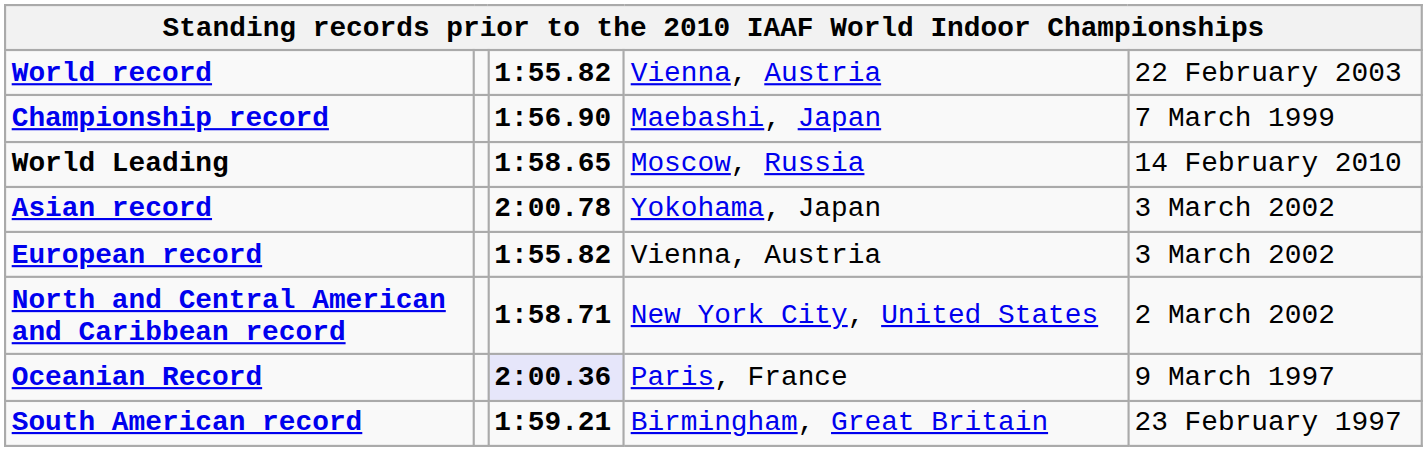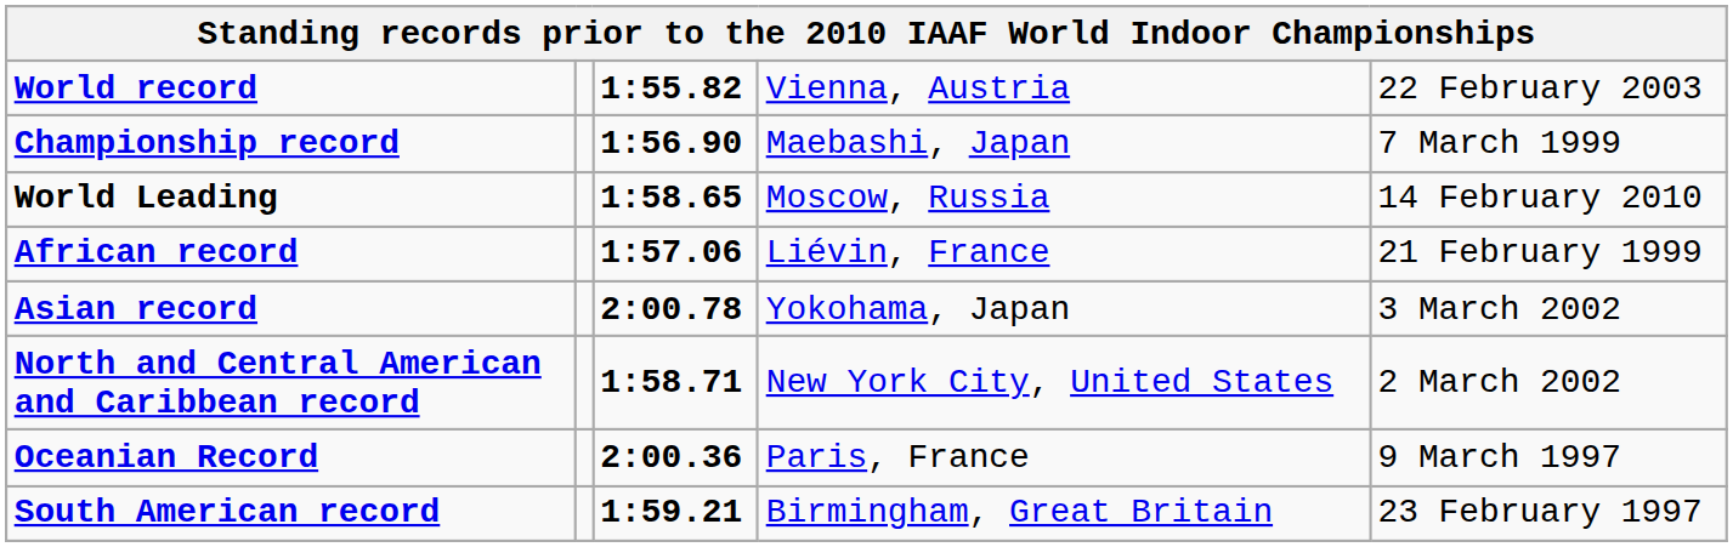 <table class="wikitable" width=75%>
 <tr>
 <th colspan="5">Standing records prior to the 2010 IAAF World Indoor Championships</th>
 </tr>
 <tr>
 <td><strong><a href='#'>World record</a></strong></td>
 <td></td>
 <td><strong>1:55.82</strong></td>
 <td><a href='#'>Vienna</a>, <a href='#'>Austria</a></td>
 <td>22 February 2003</td>
 </tr>
 <tr>
 <td><strong><a href='#'>Championship record</a></strong></td>
 <td></td>
 <td><strong>1:56.90</strong></td>
 <td><a href='#'>Maebashi</a>, <a href='#'>Japan</a></td>
 <td>7 March 1999</td>
 </tr>
 <tr>
 <td><strong>World Leading</strong></td>
 <td></td>
 <td><strong>1:58.65</strong></td>
 <td><a href='#'>Moscow</a>, <a href='#'>Russia</a></td>
 <td>14 February 2010</td>
 </tr>
 <tr>
+<td><strong><a href='#'>African record</a></strong></td>
+<td></td>
+<td><strong>1:57.06</strong></td>
+<td><a href='#'>Liévin</a>, <a href='#'>France</a></td>
+<td>21 February 1999</td>
+</tr>
+<tr>
 <td><strong><a href='#'>Asian record</a></strong></td>
 <td></td>
 <td><strong>2:00.78</strong></td>
 <td><a href='#'>Yokohama</a>, Japan</td>
-<td>3 March 2002</td>
-</tr>
-<tr>
-<td><strong><a href='#'>European record</a></strong></td>
-<td></td>
-<td><strong>1:55.82</strong></td>
-<td>Vienna, Austria</td>
 <td>3 March 2002</td>
 </tr>
 <tr>
 <td><strong><a href='#'>North and Central American <br>and Caribbean record</a></strong></td>
 <td></td>
 <td><strong>1:58.71 </strong></td>
 <td><a href='#'>New York City</a>, <a href='#'>United States</a></td>
 <td>2 March 2002</td>
 </tr>
 <tr>
 <td><strong><a href='#'>Oceanian Record</a></strong></td>
 <td></td>
-<td style="background: lavender;"><strong>2:00.36</strong></td>
+<td><strong>2:00.36</strong></td>
 <td><a href='#'>Paris</a>, France</td>
 <td>9 March 1997</td>
 </tr>
 <tr>
 <td><strong><a href='#'>South American record</a></strong></td>
 <td></td>
 <td><strong>1:59.21</strong></td>
 <td><a href='#'>Birmingham</a>, <a href='#'>Great Britain</a></td>
 <td>23 February 1997</td>
 </tr>
 </table>
